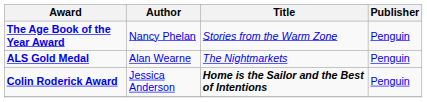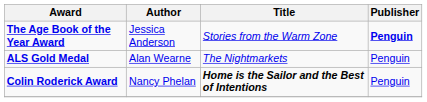 <table class="wikitable" width=100%>
 <tr>
 <th>Award</th>
 <th>Author</th>
 <th>Title</th>
 <th>Publisher</th>
 </tr>
 <tr>
 <td><strong><a href='#'>The Age Book of the Year Award</a></strong></td>
-<td><a href='#'>Nancy Phelan</a></td>
+<td><a href='#'>Jessica Anderson</a></td>
 <td><em><a href='#'>Stories from the Warm Zone</a></em></td>
-<td><a href='#'>Penguin</a></td>
+<td><strong><a href='#'>Penguin</a></strong></td>
 </tr>
 <tr>
 <td><strong><a href='#'>ALS Gold Medal</a></strong></td>
 <td><a href='#'>Alan Wearne</a></td>
 <td><em><a href='#'>The Nightmarkets</a></em></td>
 <td><a href='#'>Penguin</a></td>
 </tr>
 <tr>
 <td><strong><a href='#'>Colin Roderick Award</a></strong></td>
-<td><a href='#'>Jessica Anderson</a></td>
+<td><a href='#'>Nancy Phelan</a></td>
 <td><strong><em>Home is the Sailor and the Best of Intentions</em></strong></td>
 <td><a href='#'>Penguin</a></td>
 </tr>
 <tr>
 </tr>
 </table>
